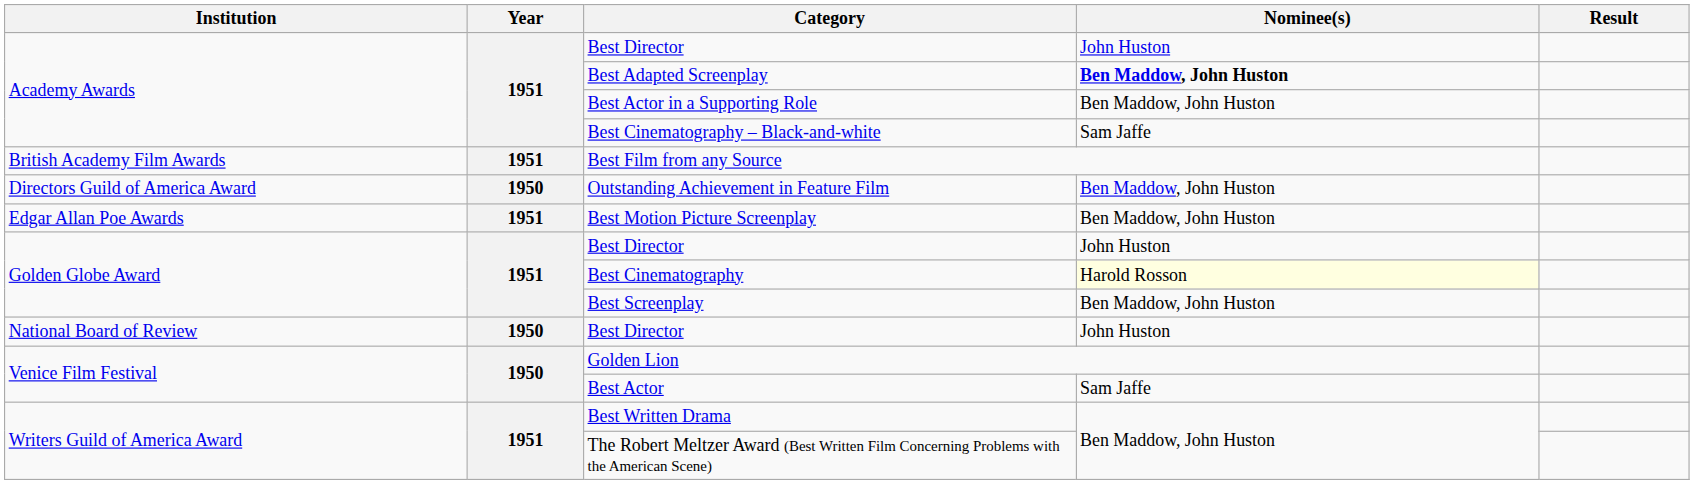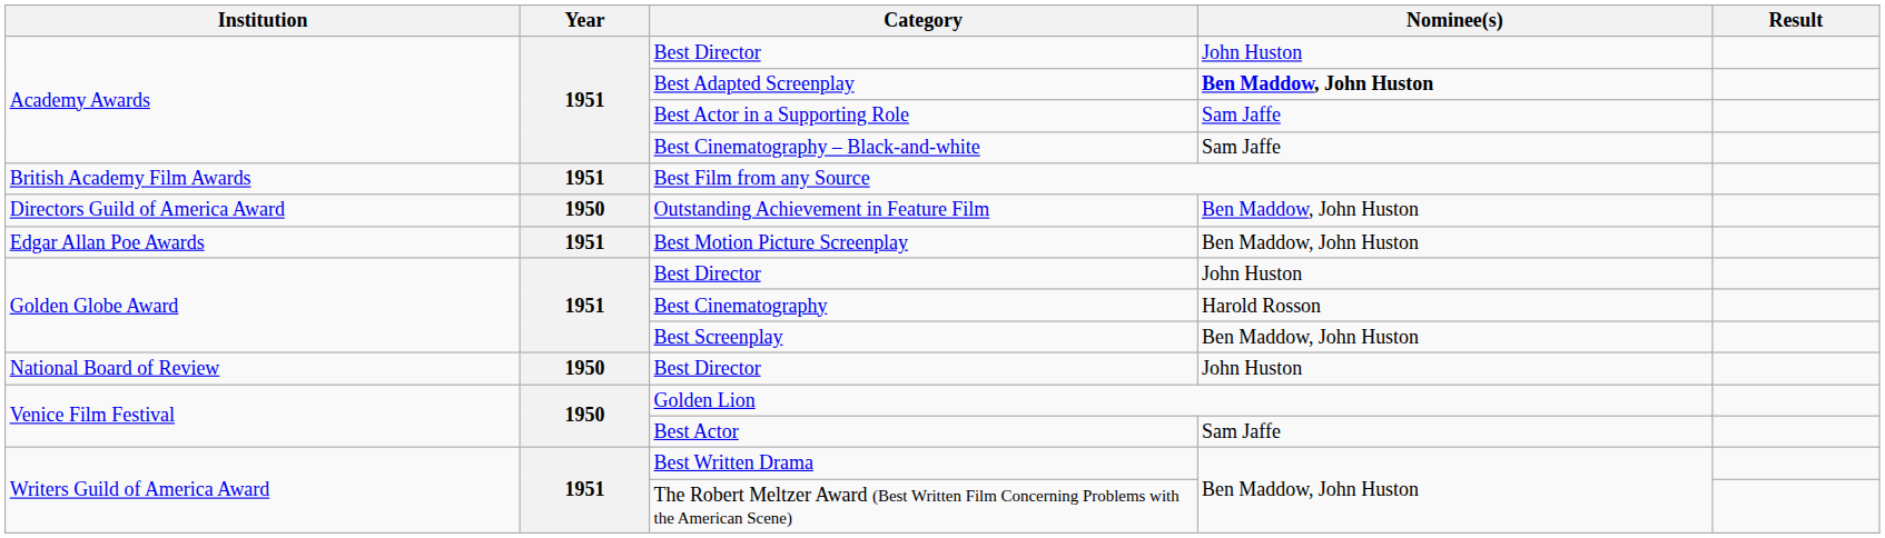 <table class="wikitable" style="width:95%;">
 <tr>
 <th scope="col" style="width:150px;">Institution</th>
 <th scope="col" style="width:05px;">Year</th>
 <th scope="col" style="width:160px;">Category</th>
 <th scope="col" style="width:150px;">Nominee(s)</th>
 <th scope="col" style="width:10px;">Result</th>
 </tr>
 <tr>
 <td rowspan="4" scope="row"><a href='#'>Academy Awards</a></td>
 <th rowspan="4">1951</th>
 <td><a href='#'>Best Director</a></td>
 <td><a href='#'>John Huston</a></td>
 <td></td>
 </tr>
 <tr>
 <td><a href='#'>Best Adapted Screenplay</a></td>
 <td><strong><a href='#'>Ben Maddow</a>, John Huston</strong></td>
 <td></td>
 </tr>
 <tr>
 <td><a href='#'>Best Actor in a Supporting Role</a></td>
-<td>Ben Maddow, John Huston</td>
+<td><a href='#'>Sam Jaffe</a></td>
 <td></td>
 </tr>
 <tr>
 <td><a href='#'>Best Cinematography – Black-and-white</a></td>
 <td>Sam Jaffe</td>
 <td></td>
 </tr>
 <tr>
 <td><a href='#'>British Academy Film Awards</a></td>
 <th>1951</th>
 <td colspan="2"><a href='#'>Best Film from any Source</a></td>
 <td></td>
 </tr>
 <tr>
 <td><a href='#'>Directors Guild of America Award</a></td>
 <th>1950</th>
 <td><a href='#'>Outstanding Achievement in Feature Film</a></td>
 <td><a href='#'>Ben Maddow</a>, John Huston</td>
 <td></td>
 </tr>
 <tr>
 <td><a href='#'>Edgar Allan Poe Awards</a></td>
 <th scope="row">1951</th>
 <td><a href='#'>Best Motion Picture Screenplay</a></td>
 <td>Ben Maddow, John Huston</td>
 <td></td>
 </tr>
 <tr>
 <td rowspan="3"><a href='#'>Golden Globe Award</a></td>
 <th rowspan="3">1951</th>
 <td><a href='#'>Best Director</a></td>
 <td>John Huston</td>
 <td></td>
 </tr>
 <tr>
 <td><a href='#'>Best Cinematography</a></td>
-<td style="background: lightyellow;">Harold Rosson</td>
+<td>Harold Rosson</td>
 <td></td>
 </tr>
 <tr>
 <td><a href='#'>Best Screenplay</a></td>
 <td>Ben Maddow, John Huston</td>
 <td></td>
 </tr>
 <tr>
 <td><a href='#'>National Board of Review</a></td>
 <th>1950</th>
 <td><a href='#'>Best Director</a></td>
 <td>John Huston</td>
 <td></td>
 </tr>
 <tr>
 <td rowspan="2"><a href='#'>Venice Film Festival</a></td>
 <th rowspan="2">1950</th>
 <td colspan="2"><a href='#'>Golden Lion</a></td>
 <td></td>
 </tr>
 <tr>
 <td><a href='#'>Best Actor</a></td>
 <td>Sam Jaffe</td>
 <td></td>
 </tr>
 <tr>
 <td rowspan="2" scope="row"><a href='#'>Writers Guild of America Award</a></td>
 <th rowspan="2">1951</th>
 <td><a href='#'>Best Written Drama</a></td>
 <td rowspan="2">Ben Maddow, John Huston</td>
 <td></td>
 </tr>
 <tr>
 <td>The Robert Meltzer Award <small>(Best Written Film Concerning Problems with the American Scene)</small></td>
 <td></td>
 </tr>
 </table>
